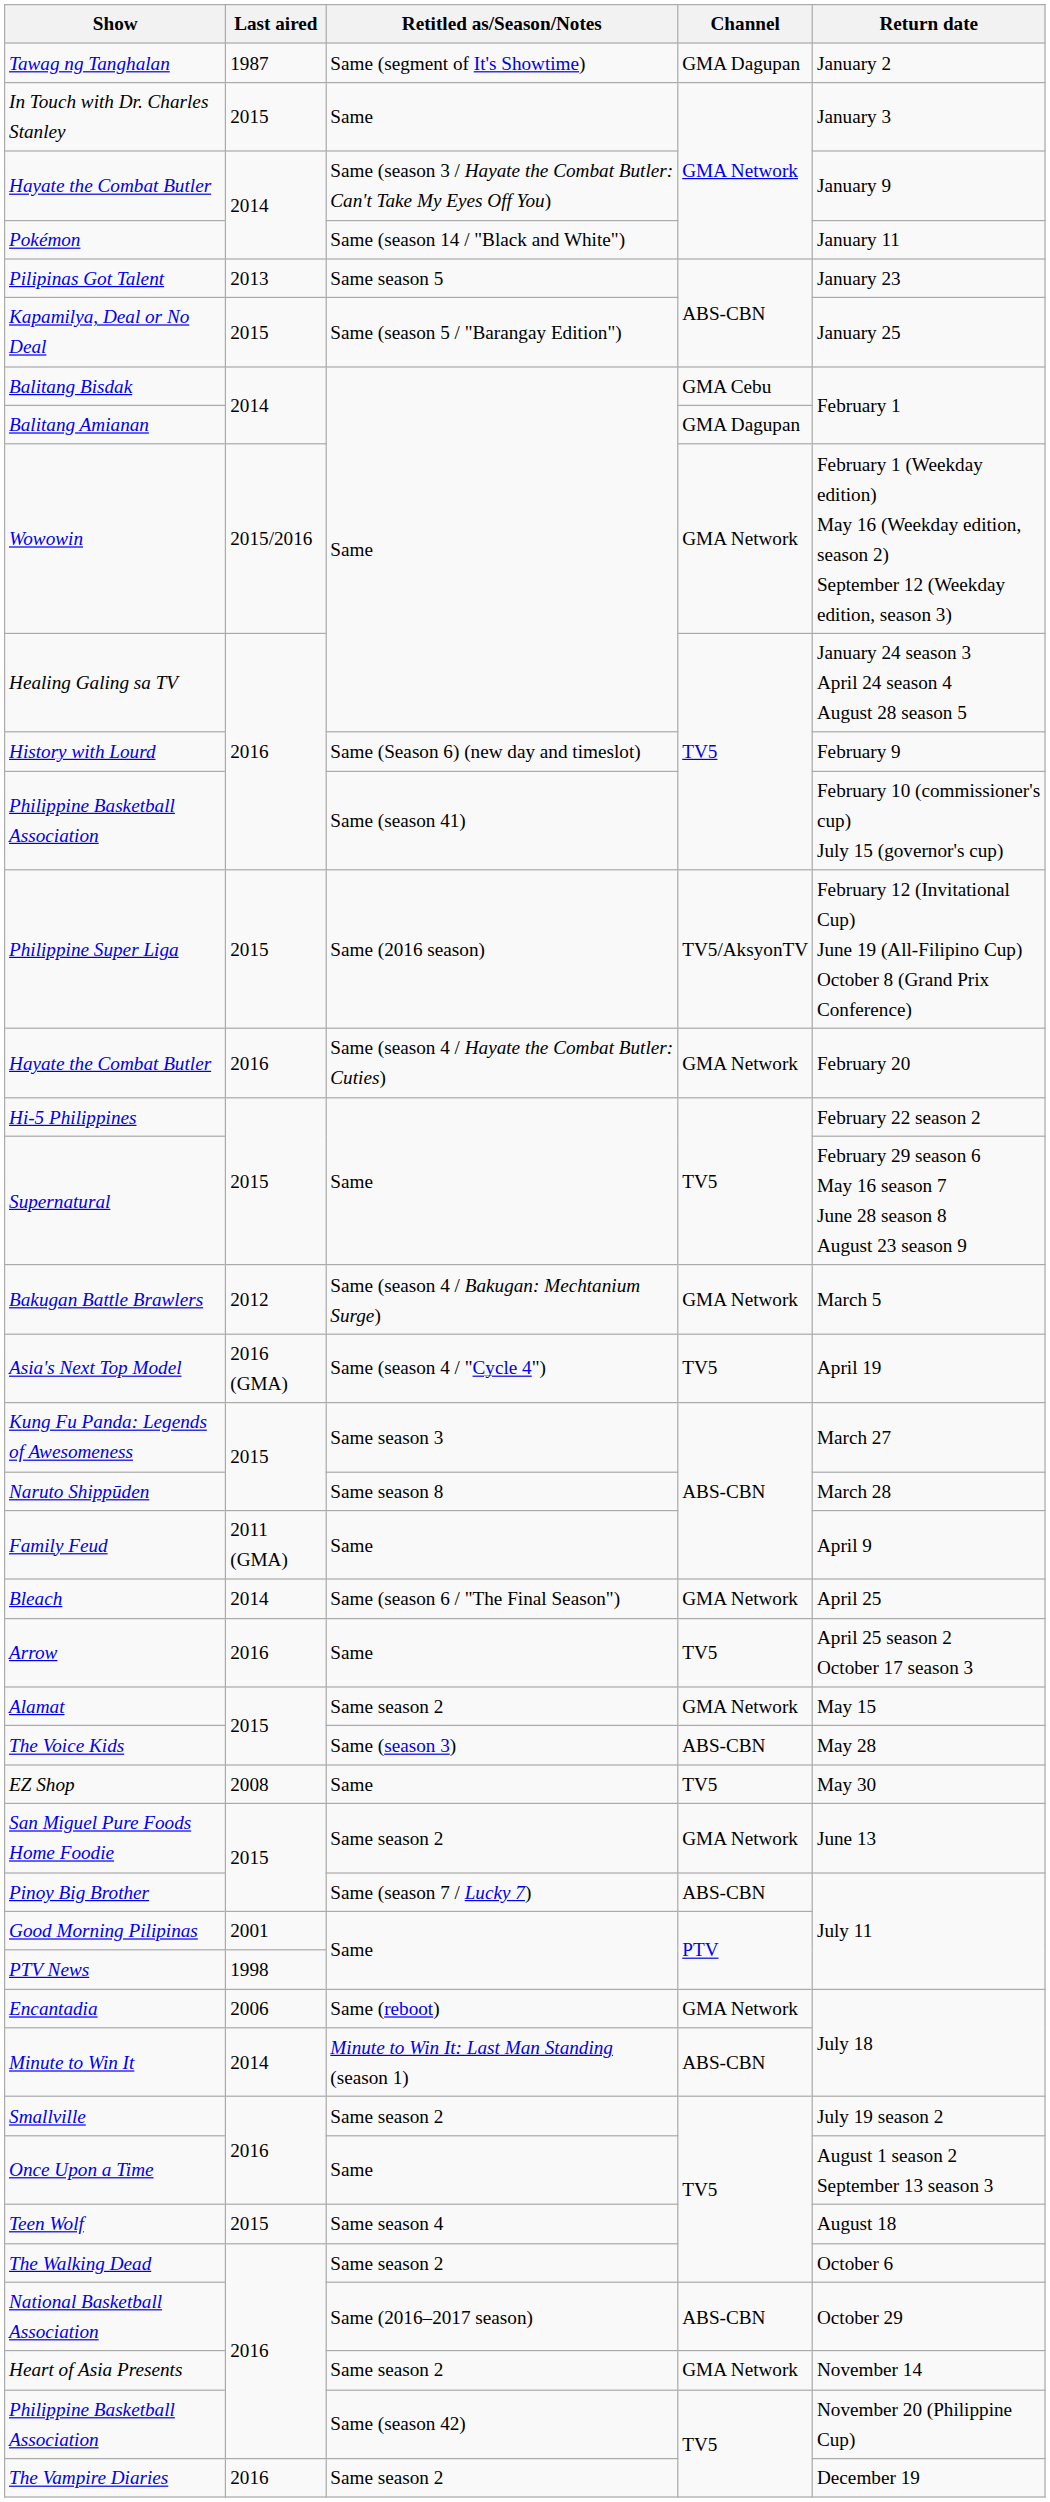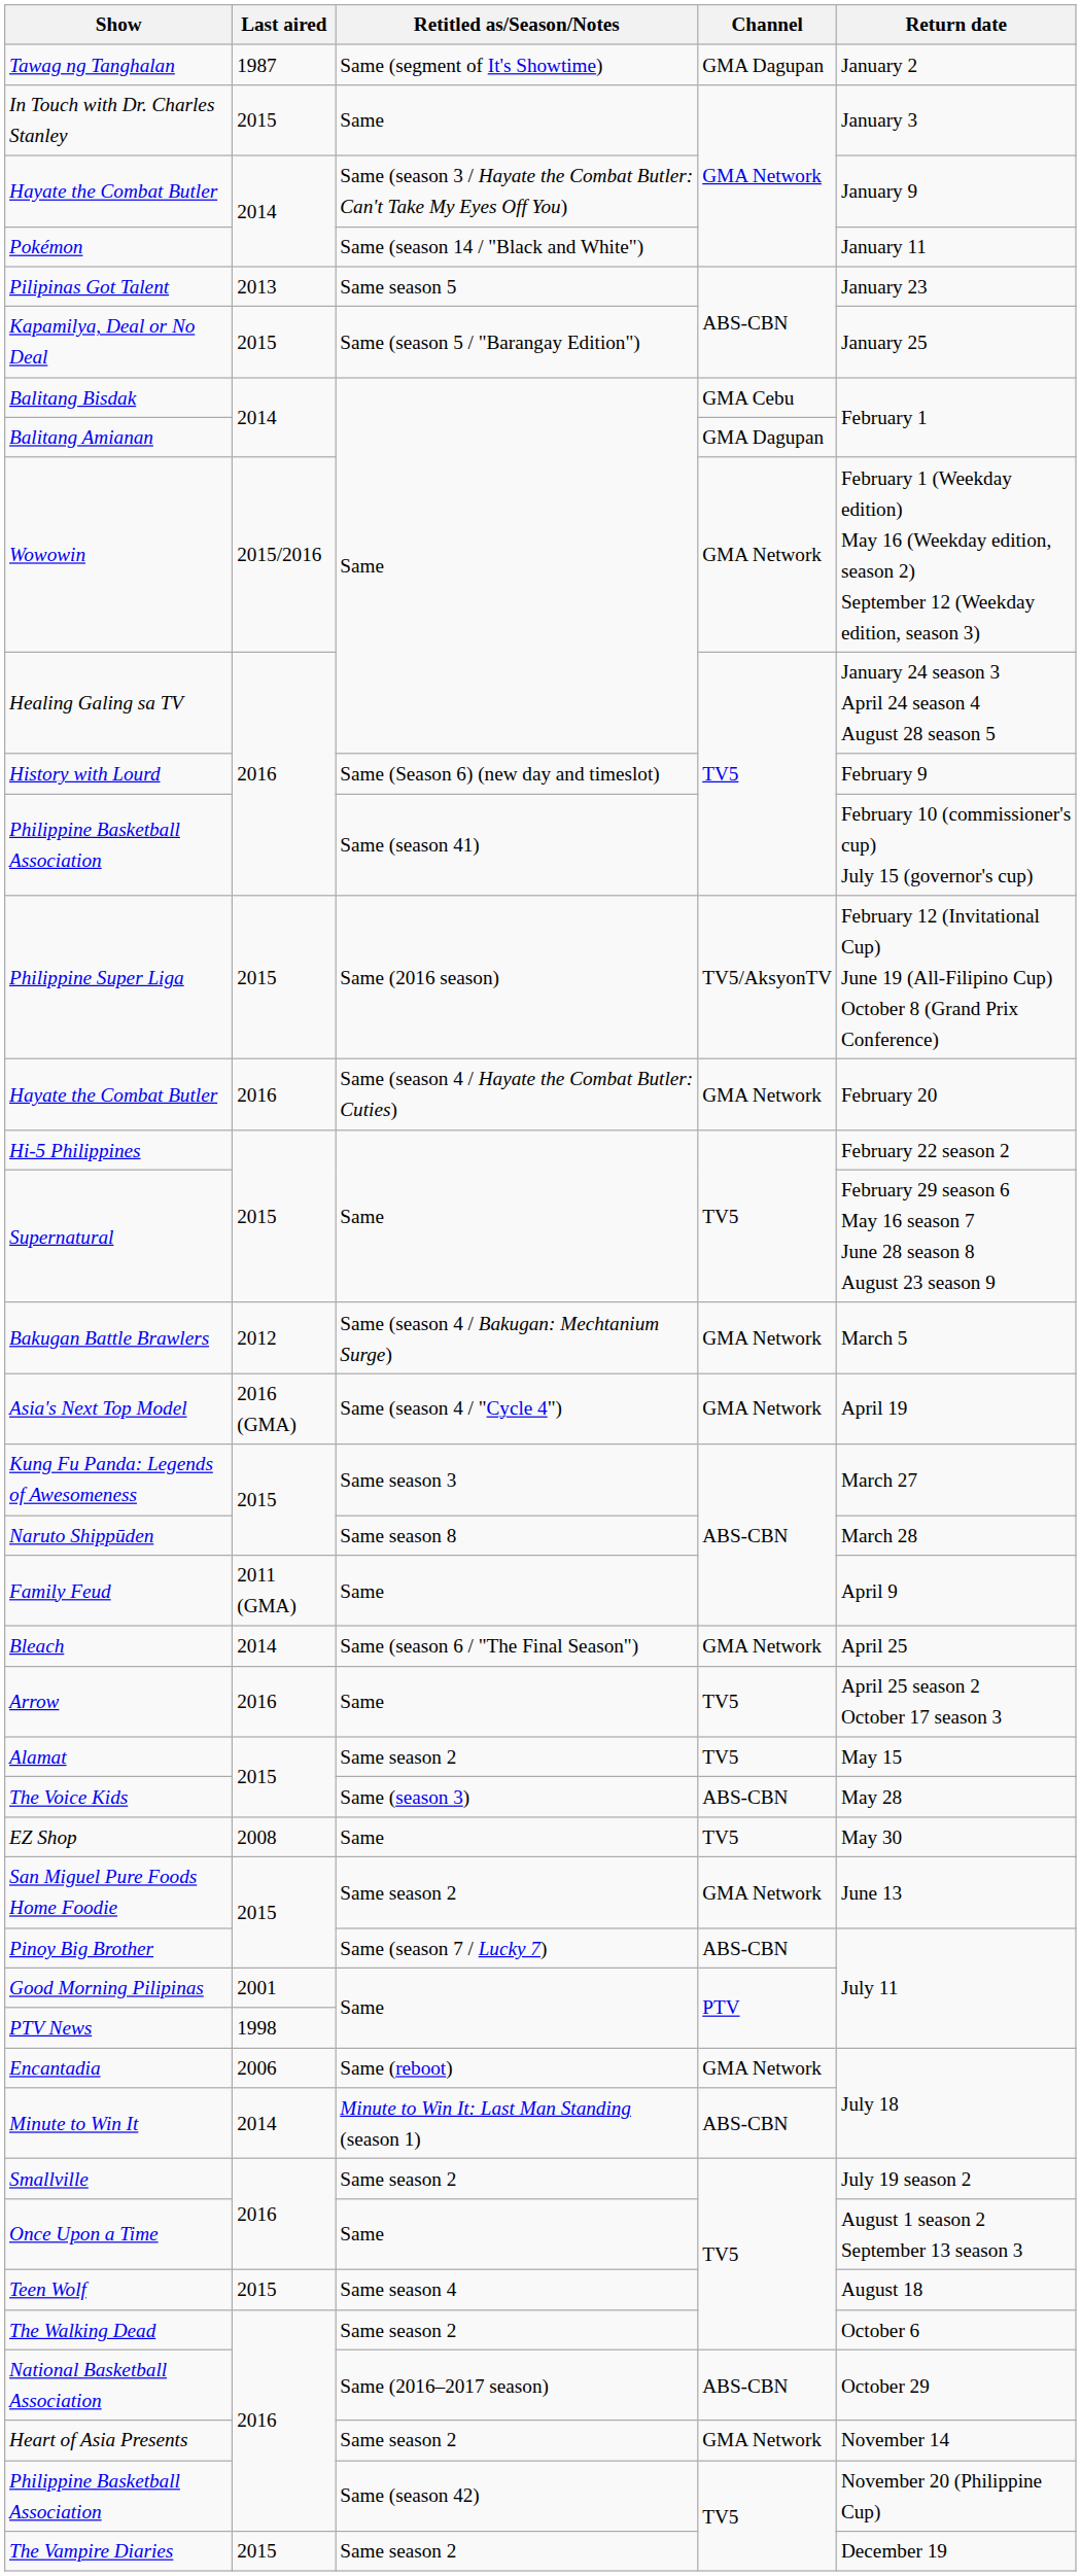 <table class="wikitable" style="text-align:left; line-height:25px; width:auto;">
 <tr>
 <th>Show</th>
 <th>Last aired</th>
 <th>Retitled as/Season/Notes</th>
 <th>Channel</th>
 <th>Return date</th>
 </tr>
 <tr>
 <td><em><a href='#'>Tawag ng Tanghalan</a></em></td>
 <td>1987</td>
 <td>Same (segment of <a href='#'>It's Showtime</a>)</td>
 <td>GMA Dagupan</td>
 <td>January 2</td>
 </tr>
 <tr>
 <td><em>In Touch with Dr. Charles Stanley</em></td>
 <td>2015</td>
 <td>Same</td>
 <td rowspan="3"><a href='#'>GMA Network</a></td>
 <td>January 3</td>
 </tr>
 <tr>
 <td><em><a href='#'>Hayate the Combat Butler</a></em></td>
 <td rowspan="2">2014</td>
 <td>Same (season 3 / <em>Hayate the Combat Butler: Can't Take My Eyes Off You</em>)</td>
 <td>January 9</td>
 </tr>
 <tr>
 <td><em><a href='#'>Pokémon</a></em></td>
 <td>Same (season 14 / "Black and White")</td>
 <td>January 11</td>
 </tr>
 <tr>
 <td><em><a href='#'>Pilipinas Got Talent</a></em></td>
 <td>2013</td>
 <td>Same season 5</td>
 <td rowspan="2">ABS-CBN</td>
 <td>January 23</td>
 </tr>
 <tr>
 <td><em><a href='#'>Kapamilya, Deal or No Deal</a></em></td>
 <td>2015</td>
 <td>Same (season 5 / "Barangay Edition")</td>
 <td>January 25</td>
 </tr>
 <tr>
 <td><em><a href='#'>Balitang Bisdak</a></em></td>
 <td rowspan="2">2014</td>
 <td rowspan="4">Same</td>
 <td>GMA Cebu</td>
 <td rowspan="2">February 1</td>
 </tr>
 <tr>
 <td><em><a href='#'>Balitang Amianan</a></em></td>
 <td>GMA Dagupan</td>
 </tr>
 <tr>
 <td><em><a href='#'>Wowowin</a></em></td>
 <td>2015/2016</td>
 <td>GMA Network</td>
 <td>February 1 (Weekday edition) <br> May 16 (Weekday edition, season 2) <br> September 12 (Weekday edition, season 3)</td>
 </tr>
 <tr>
 <td><em>Healing Galing sa TV</em></td>
 <td rowspan="3">2016</td>
 <td rowspan="3"><a href='#'>TV5</a></td>
 <td>January 24 season 3 <br> April 24 season 4 <br> August 28 season 5</td>
 </tr>
 <tr>
 <td><em><a href='#'>History with Lourd</a></em></td>
 <td>Same (Season 6) (new day and timeslot)</td>
 <td>February 9</td>
 </tr>
 <tr>
 <td><em><a href='#'>Philippine Basketball Association</a></em></td>
 <td>Same (season 41)</td>
 <td>February 10 (commissioner's cup) <br> July 15 (governor's cup)</td>
 </tr>
 <tr>
 <td><em><a href='#'>Philippine Super Liga</a></em></td>
 <td>2015</td>
 <td>Same (2016 season)</td>
 <td>TV5/AksyonTV</td>
 <td>February 12 (Invitational Cup) <br> June 19 (All-Filipino Cup) <br> October 8 (Grand Prix Conference)</td>
 </tr>
 <tr>
 <td><em><a href='#'>Hayate the Combat Butler</a></em></td>
 <td>2016</td>
 <td>Same (season 4 / <em>Hayate the Combat Butler: Cuties</em>)</td>
 <td>GMA Network</td>
 <td>February 20</td>
 </tr>
 <tr>
 <td><em><a href='#'>Hi-5 Philippines</a></em></td>
 <td rowspan="2">2015</td>
 <td rowspan="2">Same</td>
 <td rowspan="2">TV5</td>
 <td>February 22 season 2</td>
 </tr>
 <tr>
 <td><em><a href='#'>Supernatural</a></em></td>
 <td>February 29 season 6 <br> May 16 season 7 <br> June 28 season 8 <br> August 23 season 9</td>
 </tr>
 <tr>
 <td><em><a href='#'>Bakugan Battle Brawlers</a></em></td>
 <td>2012</td>
 <td>Same (season 4 / <em>Bakugan: Mechtanium Surge</em>)</td>
 <td>GMA Network</td>
 <td>March 5</td>
 </tr>
 <tr>
 <td><em><a href='#'>Asia's Next Top Model</a></em></td>
 <td>2016 (GMA)</td>
 <td>Same (season 4 / "<a href='#'>Cycle 4</a>")</td>
-<td>TV5</td>
+<td>GMA Network</td>
 <td>April 19</td>
 </tr>
 <tr>
 <td><em><a href='#'>Kung Fu Panda: Legends of Awesomeness</a></em></td>
 <td rowspan="2">2015</td>
 <td>Same season 3</td>
 <td rowspan="3">ABS-CBN</td>
 <td>March 27</td>
 </tr>
 <tr>
 <td><em><a href='#'>Naruto Shippūden</a></em></td>
 <td>Same season 8</td>
 <td>March 28</td>
 </tr>
 <tr>
 <td><em><a href='#'>Family Feud</a></em></td>
 <td>2011 (GMA)</td>
 <td>Same</td>
 <td>April 9</td>
 </tr>
 <tr>
 <td><em><a href='#'>Bleach</a></em></td>
 <td>2014</td>
 <td>Same (season 6 / "The Final Season")</td>
 <td>GMA Network</td>
 <td>April 25</td>
 </tr>
 <tr>
 <td><em><a href='#'>Arrow</a></em></td>
 <td>2016</td>
 <td>Same</td>
 <td>TV5</td>
 <td>April 25 season 2 <br> October 17 season 3</td>
 </tr>
 <tr>
 <td><em><a href='#'>Alamat</a></em></td>
 <td rowspan="2">2015</td>
 <td>Same season 2</td>
-<td>GMA Network</td>
+<td>TV5</td>
 <td>May 15</td>
 </tr>
 <tr>
 <td><em><a href='#'>The Voice Kids</a></em></td>
 <td>Same (<a href='#'>season 3</a>)</td>
 <td>ABS-CBN</td>
 <td>May 28</td>
 </tr>
 <tr>
 <td><em>EZ Shop</em></td>
 <td>2008</td>
 <td>Same</td>
 <td>TV5</td>
 <td>May 30</td>
 </tr>
 <tr>
 <td><em><a href='#'>San Miguel Pure Foods Home Foodie</a></em></td>
 <td rowspan="2">2015</td>
 <td>Same season 2</td>
 <td>GMA Network</td>
 <td>June 13</td>
 </tr>
 <tr>
 <td><em><a href='#'>Pinoy Big Brother</a></em></td>
 <td>Same (season 7 / <em><a href='#'>Lucky 7</a></em>)</td>
 <td>ABS-CBN</td>
 <td rowspan="3">July 11</td>
 </tr>
 <tr>
 <td><em><a href='#'>Good Morning Pilipinas</a></em></td>
 <td>2001</td>
 <td rowspan="2">Same</td>
 <td rowspan="2"><a href='#'>PTV</a></td>
 </tr>
 <tr>
 <td><em><a href='#'>PTV News</a></em></td>
 <td>1998</td>
 </tr>
 <tr>
 <td><a href='#'><em>Encantadia</em></a></td>
 <td>2006</td>
 <td>Same (<a href='#'>reboot</a>)</td>
 <td>GMA Network</td>
 <td rowspan="2">July 18</td>
 </tr>
 <tr>
 <td><em><a href='#'>Minute to Win It</a></em></td>
 <td>2014</td>
 <td><em><a href='#'>Minute to Win It: Last Man Standing</a></em> (season 1)</td>
 <td>ABS-CBN</td>
 </tr>
 <tr>
 <td><em><a href='#'>Smallville</a></em></td>
 <td rowspan="2">2016</td>
 <td>Same season 2</td>
 <td rowspan="4">TV5</td>
 <td>July 19 season 2</td>
 </tr>
 <tr>
 <td><em><a href='#'>Once Upon a Time</a></em></td>
 <td>Same</td>
 <td>August 1 season 2 <br> September 13 season 3</td>
 </tr>
 <tr>
 <td><em><a href='#'>Teen Wolf</a></em></td>
 <td>2015</td>
 <td>Same season 4</td>
 <td>August 18</td>
 </tr>
 <tr>
 <td><em><a href='#'>The Walking Dead</a></em></td>
 <td rowspan="4">2016</td>
 <td>Same season 2</td>
 <td>October 6</td>
 </tr>
 <tr>
 <td><em><a href='#'>National Basketball Association</a></em></td>
 <td>Same (2016–2017 season)</td>
 <td>ABS-CBN</td>
 <td>October 29</td>
 </tr>
 <tr>
 <td><em>Heart of Asia Presents</em></td>
 <td>Same season 2</td>
 <td>GMA Network</td>
 <td>November 14</td>
 </tr>
 <tr>
 <td><em><a href='#'>Philippine Basketball Association</a></em></td>
 <td>Same (season 42)</td>
 <td rowspan="2">TV5</td>
 <td>November 20 (Philippine Cup)</td>
 </tr>
 <tr>
 <td><em><a href='#'>The Vampire Diaries</a></em></td>
-<td>2016</td>
+<td>2015</td>
 <td>Same season 2</td>
 <td>December 19</td>
 </tr>
 </table>
